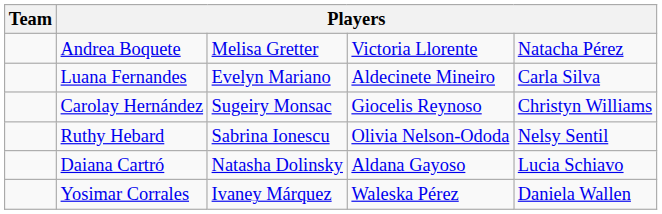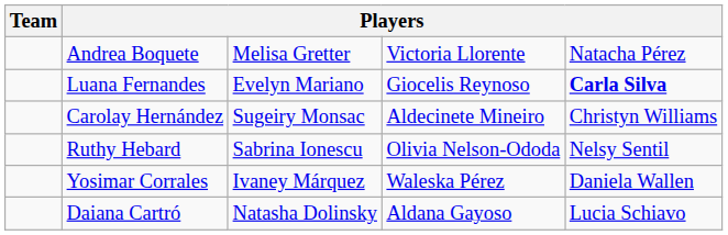 <table class="wikitable sortable">
 <tr>
 <th>Team</th>
 <th width=220px colspan=4>Players</th>
 </tr>
 <tr>
 <td></td>
 <td><a href='#'>Andrea Boquete</a></td>
 <td><a href='#'>Melisa Gretter</a></td>
 <td><a href='#'>Victoria Llorente</a></td>
 <td><a href='#'>Natacha Pérez</a></td>
 </tr>
 <tr>
 <td></td>
 <td><a href='#'>Luana Fernandes</a></td>
 <td><a href='#'>Evelyn Mariano</a></td>
-<td><a href='#'>Aldecinete Mineiro</a></td>
-<td><a href='#'>Carla Silva</a></td>
+<td><a href='#'>Giocelis Reynoso</a></td>
+<td><strong><a href='#'>Carla Silva</a></strong></td>
 </tr>
 <tr>
 <td></td>
 <td><a href='#'>Carolay Hernández</a></td>
 <td><a href='#'>Sugeiry Monsac</a></td>
-<td><a href='#'>Giocelis Reynoso</a></td>
+<td><a href='#'>Aldecinete Mineiro</a></td>
 <td><a href='#'>Christyn Williams</a></td>
 </tr>
 <tr>
 <td></td>
 <td><a href='#'>Ruthy Hebard</a></td>
 <td><a href='#'>Sabrina Ionescu</a></td>
 <td><a href='#'>Olivia Nelson-Ododa</a></td>
 <td><a href='#'>Nelsy Sentil</a></td>
 </tr>
 <tr>
 <td></td>
+<td><a href='#'>Yosimar Corrales</a></td>
+<td><a href='#'>Ivaney Márquez</a></td>
+<td><a href='#'>Waleska Pérez</a></td>
+<td><a href='#'>Daniela Wallen</a></td>
+</tr>
+<tr>
+<td></td>
 <td><a href='#'>Daiana Cartró</a></td>
 <td><a href='#'>Natasha Dolinsky</a></td>
 <td><a href='#'>Aldana Gayoso</a></td>
 <td><a href='#'>Lucia Schiavo</a></td>
 </tr>
-<tr>
-<td></td>
-<td><a href='#'>Yosimar Corrales</a></td>
-<td><a href='#'>Ivaney Márquez</a></td>
-<td><a href='#'>Waleska Pérez</a></td>
-<td><a href='#'>Daniela Wallen</a></td>
-</tr>
 </table>
